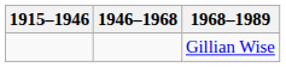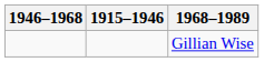 <table class="wikitable sortable">
 <tr>
+<th>1946–1968</th>
 <th>1915–1946</th>
-<th>1946–1968</th>
 <th>1968–1989</th>
 </tr>
 <tr>
 <td></td>
 <td></td>
 <td><a href='#'>Gillian Wise</a></td>
 </tr>
 </table>
